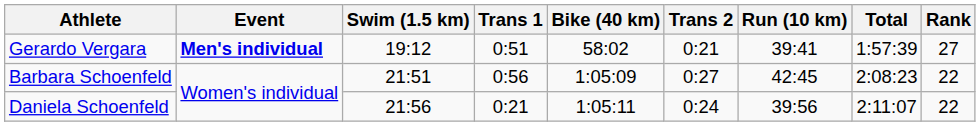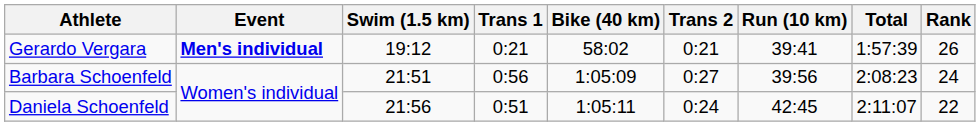 <table class="wikitable" style="font-size:90%">
 <tr>
 <th>Athlete</th>
 <th>Event</th>
 <th>Swim (1.5 km)</th>
 <th>Trans 1</th>
 <th>Bike (40 km)</th>
 <th>Trans 2</th>
 <th>Run (10 km)</th>
 <th>Total</th>
 <th>Rank</th>
 </tr>
 <tr align=center>
 <td align=left><a href='#'>Gerardo Vergara</a></td>
 <td align=left><strong><a href='#'>Men's individual</a></strong></td>
 <td>19:12</td>
-<td>0:51</td>
+<td>0:21</td>
 <td>58:02</td>
 <td>0:21</td>
 <td>39:41</td>
 <td>1:57:39</td>
-<td>27</td>
+<td>26</td>
 </tr>
 <tr align=center>
 <td align=left><a href='#'>Barbara Schoenfeld</a></td>
 <td align=left rowspan="2"><a href='#'>Women's individual</a></td>
 <td>21:51</td>
 <td>0:56</td>
 <td>1:05:09</td>
 <td>0:27</td>
-<td>42:45</td>
+<td>39:56</td>
 <td>2:08:23</td>
-<td>22</td>
+<td>24</td>
 </tr>
 <tr align=center>
 <td align=left><a href='#'>Daniela Schoenfeld</a></td>
 <td>21:56</td>
-<td>0:21</td>
+<td>0:51</td>
 <td>1:05:11</td>
 <td>0:24</td>
-<td>39:56</td>
+<td>42:45</td>
 <td>2:11:07</td>
 <td>22</td>
 </tr>
 </table>
